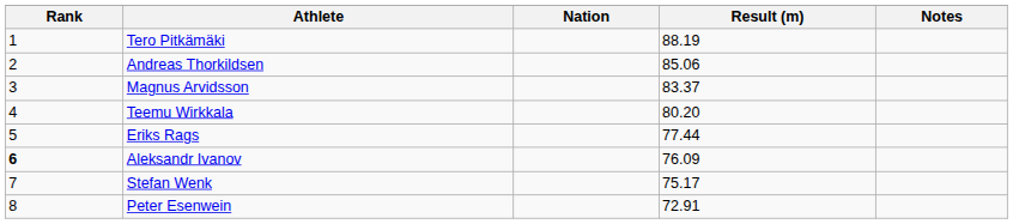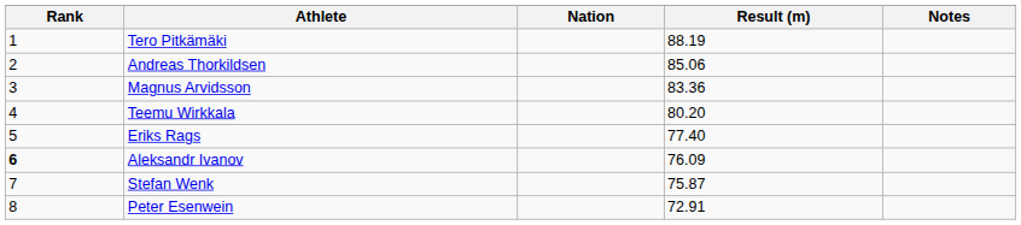 <table class="wikitable" width=85%>
 <tr>
 </tr>
 <tr>
 <th>Rank</th>
 <th>Athlete</th>
 <th>Nation</th>
 <th>Result (m)</th>
 <th>Notes</th>
 </tr>
 <tr>
 <td>1</td>
 <td><a href='#'>Tero Pitkämäki</a></td>
 <td></td>
 <td>88.19</td>
 <td></td>
 </tr>
 <tr>
 <td>2</td>
 <td><a href='#'>Andreas Thorkildsen</a></td>
 <td></td>
 <td>85.06</td>
 <td></td>
 </tr>
 <tr>
 <td>3</td>
 <td><a href='#'>Magnus Arvidsson</a></td>
 <td></td>
-<td>83.37</td>
+<td>83.36</td>
 <td></td>
 </tr>
 <tr>
 <td>4</td>
 <td><a href='#'>Teemu Wirkkala</a></td>
 <td></td>
 <td>80.20</td>
 <td></td>
 </tr>
 <tr>
 <td>5</td>
 <td><a href='#'>Eriks Rags</a></td>
 <td></td>
-<td>77.44</td>
+<td>77.40</td>
 <td></td>
 </tr>
 <tr>
 <td><strong>6</strong></td>
 <td><a href='#'>Aleksandr Ivanov</a></td>
 <td></td>
 <td>76.09</td>
 <td></td>
 </tr>
 <tr>
 <td>7</td>
 <td><a href='#'>Stefan Wenk</a></td>
 <td></td>
-<td>75.17</td>
+<td>75.87</td>
 <td></td>
 </tr>
 <tr>
 <td>8</td>
 <td><a href='#'>Peter Esenwein</a></td>
 <td></td>
 <td>72.91</td>
 <td></td>
 </tr>
 </table>
